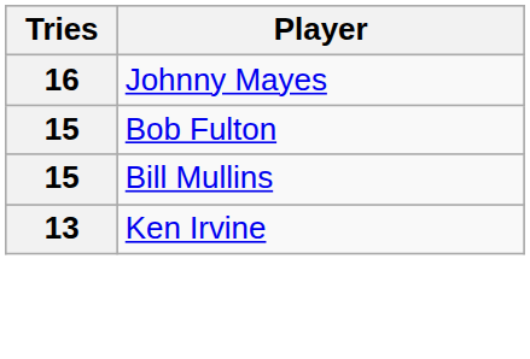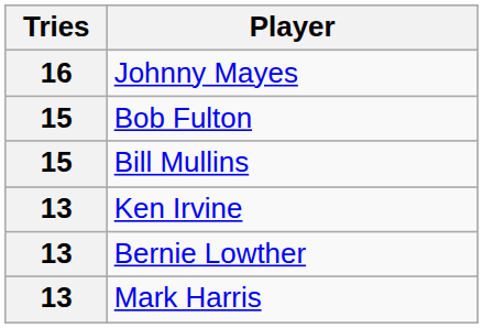 <table class="wikitable" style="text-align:left;">
 <tr>
 <th width=50>Tries</th>
 <th width=200>Player</th>
 </tr>
 <tr>
 <th>16</th>
 <td> <a href='#'>Johnny Mayes</a></td>
 </tr>
 <tr>
 <th>15</th>
 <td> <a href='#'>Bob Fulton</a></td>
 </tr>
 <tr>
 <th>15</th>
 <td> <a href='#'>Bill Mullins</a></td>
 </tr>
 <tr>
 <th>13</th>
 <td> <a href='#'>Ken Irvine</a></td>
 </tr>
+<tr>
+<th>13</th>
+<td> <a href='#'>Bernie Lowther</a></td>
+</tr>
+<tr>
+<th>13</th>
+<td> <a href='#'>Mark Harris</a></td>
+</tr>
 </table>
